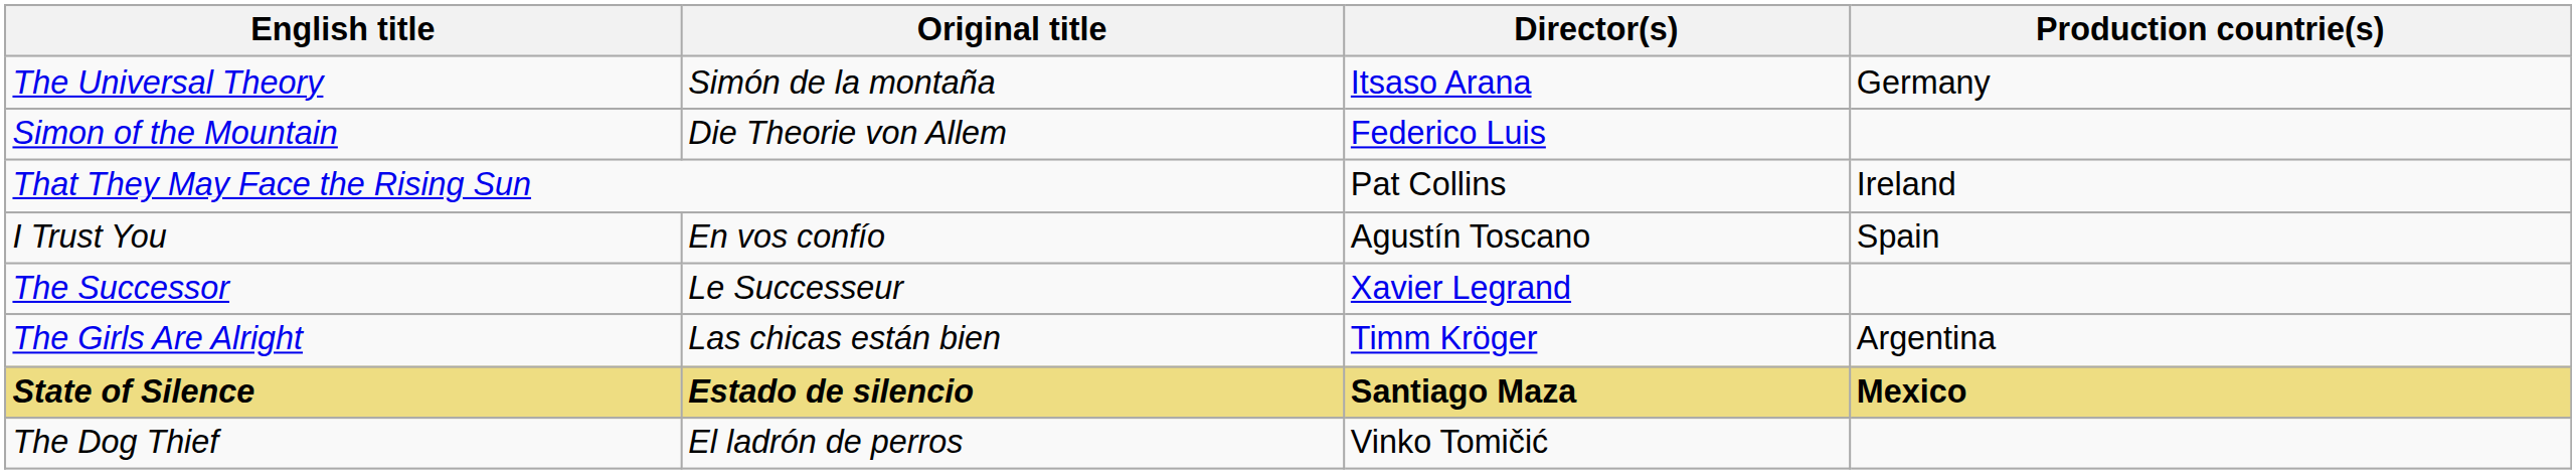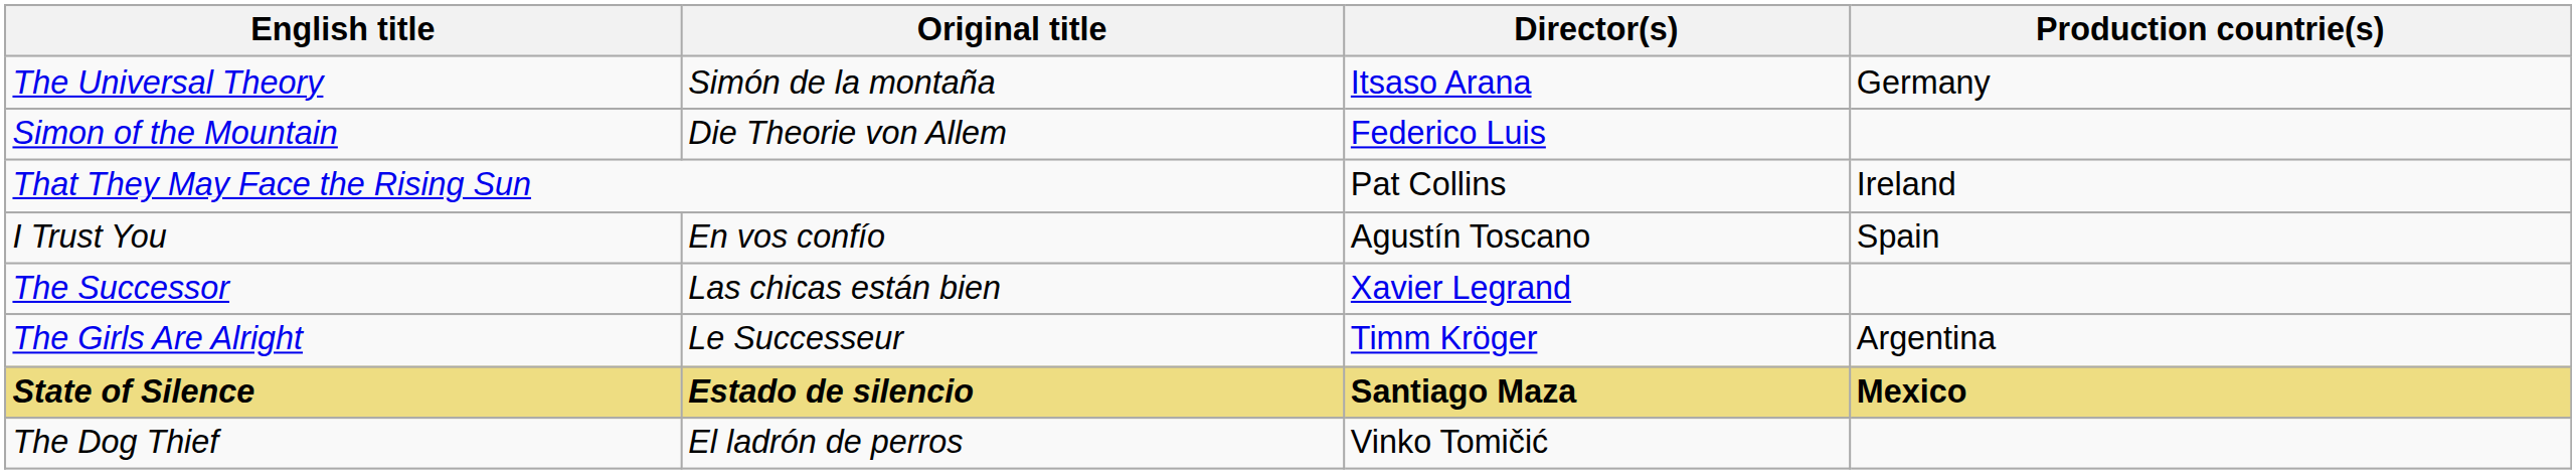 <table class="sortable wikitable" style="width:100%; margin-bottom:4px" cellpadding="5">
 <tr>
 <th scope="col">English title</th>
 <th scope="col">Original title</th>
 <th scope="col">Director(s)</th>
 <th scope="col">Production countrie(s)</th>
 </tr>
 <tr>
 <td><em><a href='#'>The Universal Theory</a></em></td>
 <td><em>Simón de la montaña</em></td>
 <td><a href='#'>Itsaso Arana</a></td>
 <td>Germany</td>
 </tr>
 <tr>
 <td><em><a href='#'>Simon of the Mountain</a></em></td>
 <td><em>Die Theorie von Allem</em></td>
 <td><a href='#'>Federico Luis</a></td>
 <td></td>
 </tr>
 <tr>
 <td colspan="2"><em><a href='#'>That They May Face the Rising Sun</a></em></td>
 <td>Pat Collins</td>
 <td>Ireland</td>
 </tr>
 <tr>
 <td><em>I Trust You</em></td>
 <td><em>En vos confío</em></td>
 <td>Agustín Toscano</td>
 <td>Spain</td>
 </tr>
 <tr>
 <td><em><a href='#'>The Successor</a></em></td>
-<td><em>Le Successeur</em></td>
+<td><em>Las chicas están bien</em></td>
 <td><a href='#'>Xavier Legrand</a></td>
 <td></td>
 </tr>
 <tr>
 <td><em><a href='#'>The Girls Are Alright</a></em></td>
-<td><em>Las chicas están bien</em></td>
+<td><em>Le Successeur</em></td>
 <td><a href='#'>Timm Kröger</a></td>
 <td>Argentina</td>
 </tr>
 <tr style="background:#EEDD82">
 <td><strong><em>State of Silence</em></strong></td>
 <td><strong><em>Estado de silencio</em></strong></td>
 <td><strong>Santiago Maza</strong></td>
 <td><strong>Mexico</strong></td>
 </tr>
 <tr>
 <td><em>The Dog Thief</em></td>
 <td><em>El ladrón de perros</em></td>
 <td>Vinko Tomičić</td>
 <td></td>
 </tr>
 </table>
